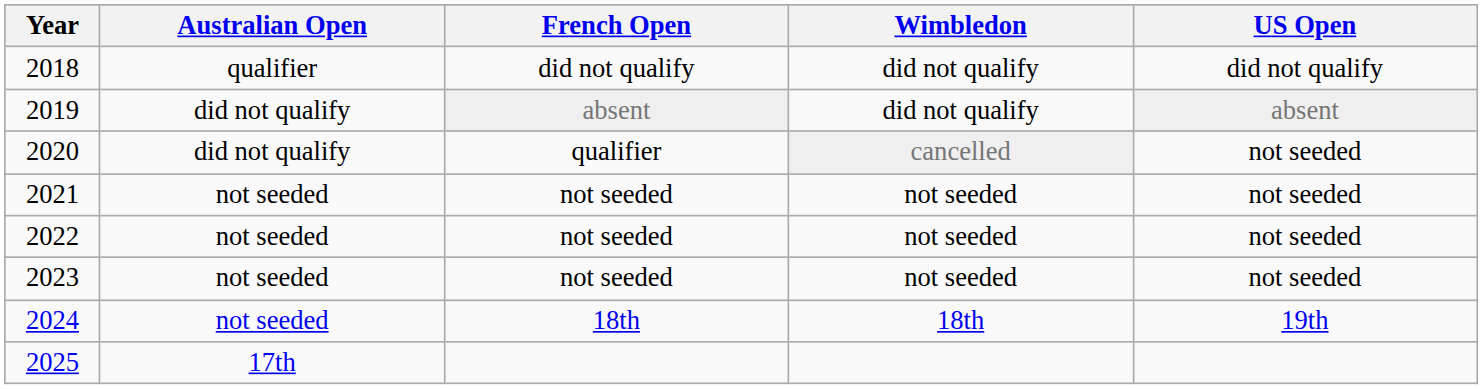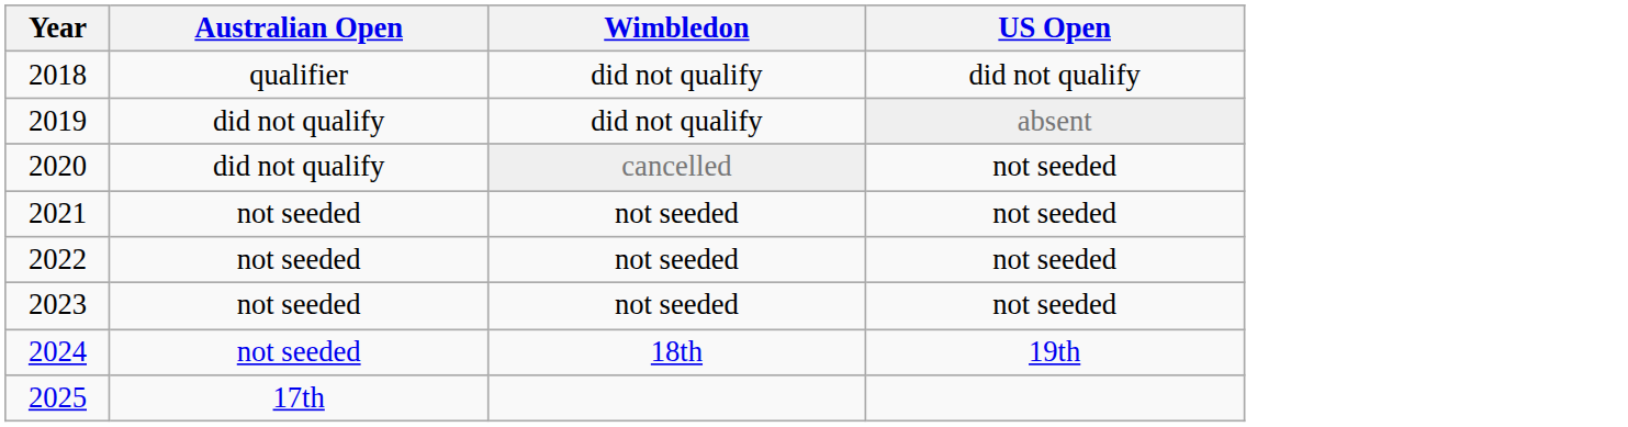 <table class=wikitable style=text-align:center>
 <tr>
 <th width=50>Year</th>
 <th width=200><a href='#'>Australian Open</a></th>
-<th width=200><a href='#'>French Open</a></th>
 <th width=200><a href='#'>Wimbledon</a></th>
 <th width=200><a href='#'>US Open</a></th>
 </tr>
 <tr>
 <td>2018</td>
 <td>qualifier</td>
 <td>did not qualify</td>
 <td>did not qualify</td>
-<td>did not qualify</td>
 </tr>
 <tr>
 <td>2019</td>
 <td>did not qualify</td>
-<td style=color:#767676 bgcolor=efefef>absent</td>
 <td>did not qualify</td>
 <td style=color:#767676 bgcolor=efefef>absent</td>
 </tr>
 <tr>
 <td>2020</td>
 <td>did not qualify</td>
-<td>qualifier</td>
 <td style=color:#767676 bgcolor=efefef>cancelled</td>
 <td>not seeded</td>
 </tr>
 <tr>
 <td>2021</td>
-<td>not seeded</td>
 <td>not seeded</td>
 <td>not seeded</td>
 <td>not seeded</td>
 </tr>
 <tr>
 <td>2022</td>
 <td>not seeded</td>
 <td>not seeded</td>
 <td>not seeded</td>
-<td>not seeded</td>
 </tr>
 <tr>
 <td>2023</td>
-<td>not seeded</td>
 <td>not seeded</td>
 <td>not seeded</td>
 <td>not seeded</td>
 </tr>
 <tr>
 <td><a href='#'>2024</a></td>
 <td><a href='#'>not seeded</a></td>
 <td><a href='#'>18th</a></td>
-<td><a href='#'>18th</a></td>
 <td><a href='#'>19th</a></td>
 </tr>
 <tr>
 <td><a href='#'>2025</a></td>
 <td><a href='#'>17th</a></td>
 <td></td>
 <td></td>
-<td></td>
 </tr>
 </table>
